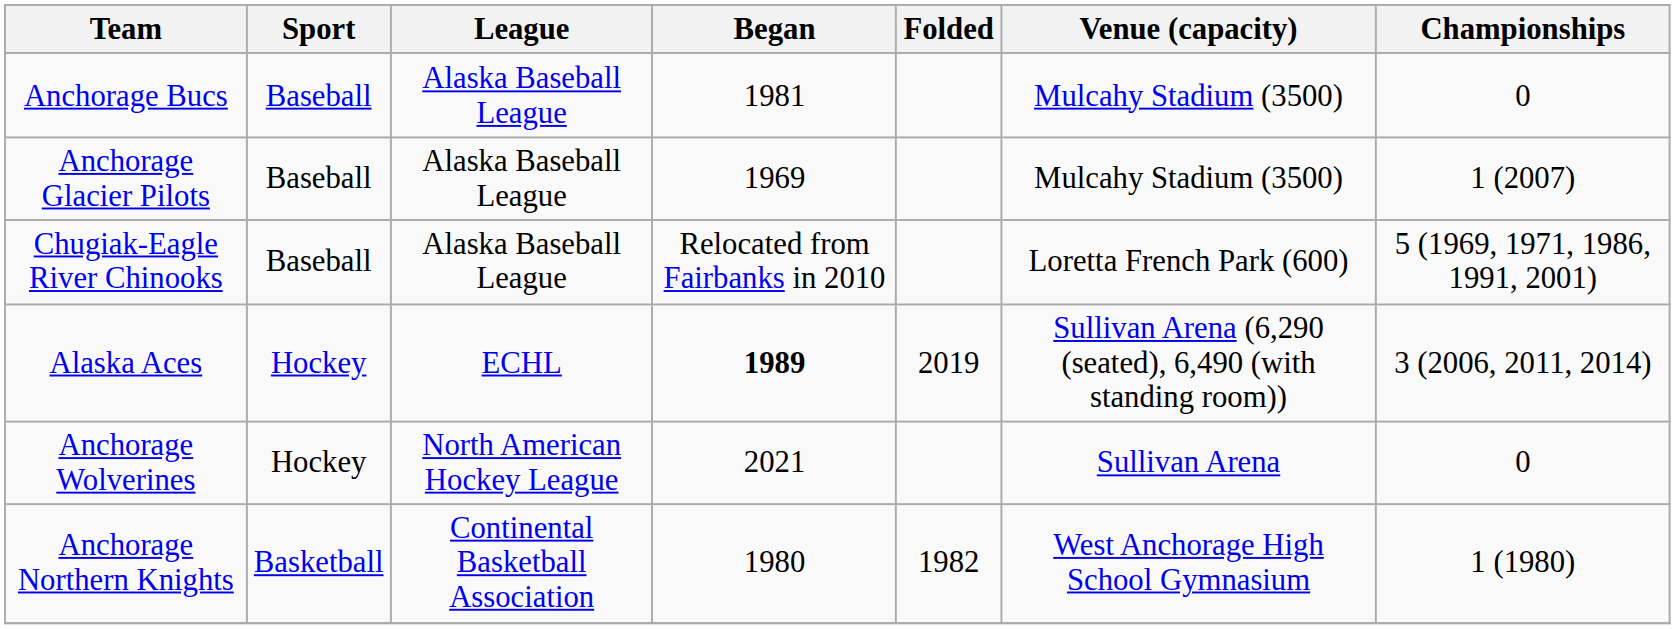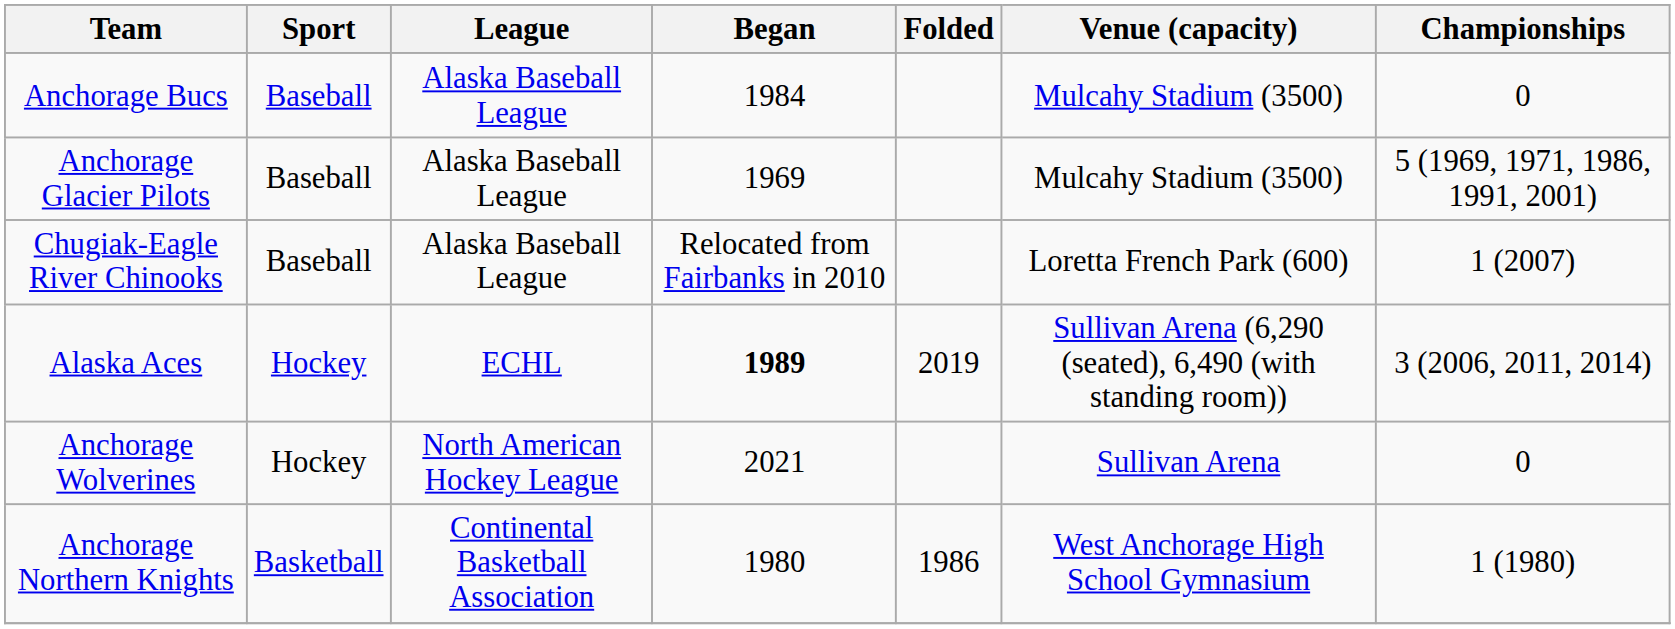 <table class="wikitable sortable mw-collapsible" style="text-align:center;">
 <tr>
 <th>Team</th>
 <th>Sport</th>
 <th>League</th>
 <th>Began</th>
 <th>Folded</th>
 <th>Venue (capacity)</th>
 <th>Championships</th>
 </tr>
 <tr>
 <td><a href='#'>Anchorage Bucs</a></td>
 <td><a href='#'>Baseball</a></td>
 <td><a href='#'>Alaska Baseball League</a></td>
-<td>1981</td>
+<td>1984</td>
 <td></td>
 <td><a href='#'>Mulcahy Stadium</a> (3500)</td>
 <td>0</td>
 </tr>
 <tr>
 <td><a href='#'>Anchorage Glacier Pilots</a></td>
 <td>Baseball</td>
 <td>Alaska Baseball League</td>
 <td>1969</td>
 <td></td>
 <td>Mulcahy Stadium (3500)</td>
-<td>1 (2007)</td>
+<td>5 (1969, 1971, 1986, 1991, 2001)</td>
 </tr>
 <tr>
 <td><a href='#'>Chugiak-Eagle River Chinooks</a></td>
 <td>Baseball</td>
 <td>Alaska Baseball League</td>
 <td>Relocated from <a href='#'>Fairbanks</a> in 2010</td>
 <td></td>
 <td>Loretta French Park (600)</td>
-<td>5 (1969, 1971, 1986, 1991, 2001)</td>
+<td>1 (2007)</td>
 </tr>
 <tr>
 <td><a href='#'>Alaska Aces</a></td>
 <td><a href='#'>Hockey</a></td>
 <td><a href='#'>ECHL</a></td>
 <td><strong>1989</strong></td>
 <td>2019</td>
 <td><a href='#'>Sullivan Arena</a> (6,290 (seated), 6,490 (with standing room))</td>
 <td>3 (2006, 2011, 2014)</td>
 </tr>
 <tr>
 <td><a href='#'>Anchorage Wolverines</a></td>
 <td>Hockey</td>
 <td><a href='#'>North American Hockey League</a></td>
 <td>2021</td>
 <td></td>
 <td><a href='#'>Sullivan Arena</a></td>
 <td>0</td>
 </tr>
 <tr>
 <td><a href='#'>Anchorage Northern Knights</a></td>
 <td><a href='#'>Basketball</a></td>
 <td><a href='#'>Continental Basketball Association</a></td>
 <td>1980</td>
-<td>1982</td>
+<td>1986</td>
 <td><a href='#'>West Anchorage High School Gymnasium</a></td>
 <td>1 (1980)</td>
 </tr>
 <tr>
 </tr>
 </table>
